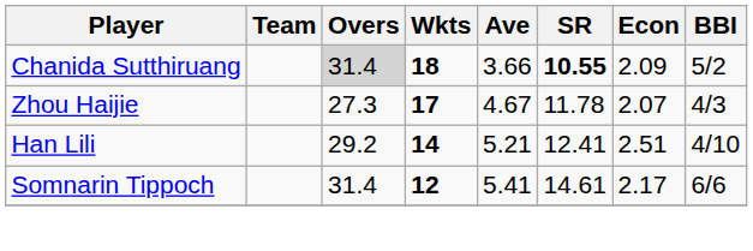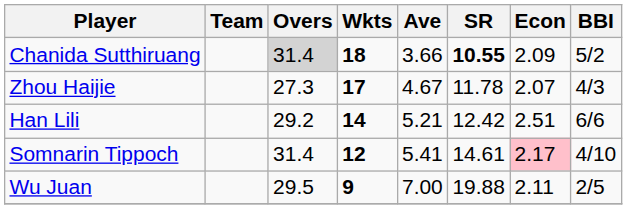 <table class="wikitable sortable">
 <tr>
 <th>Player</th>
 <th>Team</th>
 <th>Overs</th>
 <th>Wkts</th>
 <th>Ave</th>
 <th>SR</th>
 <th>Econ</th>
 <th>BBI</th>
 </tr>
 <tr>
 <td><a href='#'>Chanida Sutthiruang</a></td>
 <td></td>
 <td style="background: lightgrey;">31.4</td>
 <td><strong>18</strong></td>
 <td>3.66</td>
 <td><strong>10.55</strong></td>
 <td>2.09</td>
 <td>5/2</td>
 </tr>
 <tr>
 <td><a href='#'>Zhou Haijie</a></td>
 <td></td>
 <td>27.3</td>
 <td><strong>17</strong></td>
 <td>4.67</td>
 <td>11.78</td>
 <td>2.07</td>
 <td>4/3</td>
 </tr>
 <tr>
 <td><a href='#'>Han Lili</a></td>
 <td></td>
 <td>29.2</td>
 <td><strong>14</strong></td>
 <td>5.21</td>
-<td>12.41</td>
+<td>12.42</td>
 <td>2.51</td>
-<td>4/10</td>
+<td>6/6</td>
 </tr>
 <tr>
 <td><a href='#'>Somnarin Tippoch</a></td>
 <td></td>
 <td>31.4</td>
 <td><strong>12</strong></td>
 <td>5.41</td>
 <td>14.61</td>
-<td>2.17</td>
-<td>6/6</td>
+<td style="background: pink;">2.17</td>
+<td>4/10</td>
+</tr>
+<tr>
+<td><a href='#'>Wu Juan</a></td>
+<td></td>
+<td>29.5</td>
+<td><strong>9</strong></td>
+<td>7.00</td>
+<td>19.88</td>
+<td>2.11</td>
+<td>2/5</td>
 </tr>
 <tr>
 </tr>
 </table>
